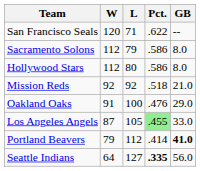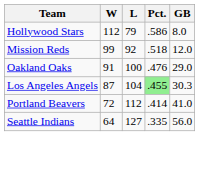 <table class="wikitable">
 <tr>
 <th>Team</th>
 <th>W</th>
 <th>L</th>
 <th>Pct.</th>
 <th>GB</th>
 </tr>
 <tr>
-<td>San Francisco Seals</td>
-<td>120</td>
-<td>71</td>
-<td>.622</td>
-<td>--</td>
-</tr>
-<tr>
-<td><a href='#'>Sacramento Solons</a></td>
+<td><a href='#'>Hollywood Stars</a></td>
 <td>112</td>
 <td>79</td>
 <td>.586</td>
 <td>8.0</td>
 </tr>
 <tr>
-<td><a href='#'>Hollywood Stars</a></td>
-<td>112</td>
-<td>80</td>
-<td>.586</td>
-<td>8.0</td>
-</tr>
-<tr>
 <td><a href='#'>Mission Reds</a></td>
-<td>92</td>
+<td>99</td>
 <td>92</td>
 <td>.518</td>
-<td>21.0</td>
+<td>12.0</td>
 </tr>
 <tr>
 <td><a href='#'>Oakland Oaks</a></td>
 <td>91</td>
 <td>100</td>
 <td>.476</td>
 <td>29.0</td>
 </tr>
 <tr>
 <td><a href='#'>Los Angeles Angels</a></td>
 <td>87</td>
-<td>105</td>
+<td>104</td>
 <td style="background: lightgreen;">.455</td>
-<td>33.0</td>
+<td>30.3</td>
 </tr>
 <tr>
 <td><a href='#'>Portland Beavers</a></td>
-<td>79</td>
+<td>72</td>
 <td>112</td>
 <td>.414</td>
-<td><strong>41.0</strong></td>
+<td>41.0</td>
 </tr>
 <tr>
 <td><a href='#'>Seattle Indians</a></td>
 <td>64</td>
 <td>127</td>
-<td><strong>.335</strong></td>
+<td>.335</td>
 <td>56.0</td>
 </tr>
 </table>
